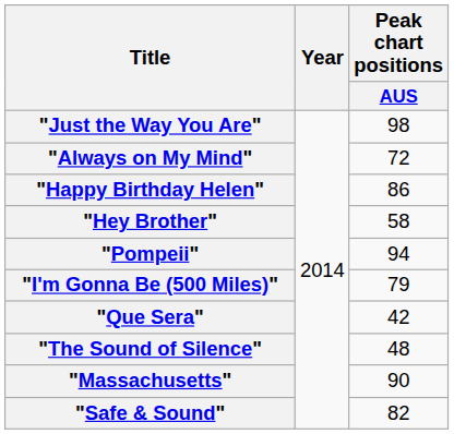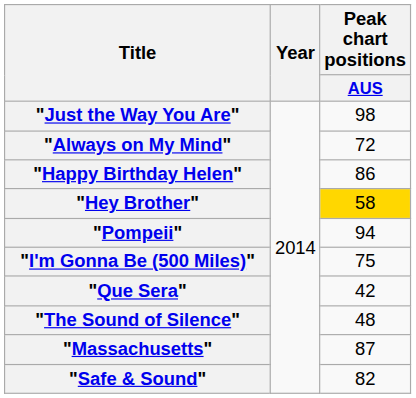 <table class="wikitable plainrowheaders" style="text-align:center;" border="1">
 <tr>
 <th scope="col" rowspan="2" style="width:14em;">Title</th>
 <th scope="col" rowspan="2">Year</th>
 <th scope="col" colspan="1">Peak chart positions</th>
 </tr>
 <tr>
 <th scope="col" style="width:3em;font-size:90%;"><a href='#'>AUS</a><br></th>
 </tr>
 <tr>
 <th scope="row">"<a href='#'>Just the Way You Are</a>"</th>
 <td rowspan="10">2014</td>
 <td>98</td>
 </tr>
 <tr>
 <th scope="row">"<a href='#'>Always on My Mind</a>"</th>
 <td>72</td>
 </tr>
 <tr>
 <th scope="row">"<a href='#'>Happy Birthday Helen</a>"</th>
 <td>86</td>
 </tr>
 <tr>
 <th scope="row">"<a href='#'>Hey Brother</a>"</th>
-<td>58</td>
+<td style="background: gold;">58</td>
 </tr>
 <tr>
 <th scope="row">"<a href='#'>Pompeii</a>"</th>
 <td>94</td>
 </tr>
 <tr>
 <th scope="row">"<a href='#'>I'm Gonna Be (500 Miles)</a>"</th>
-<td>79</td>
+<td>75</td>
 </tr>
 <tr>
 <th scope="row">"<a href='#'>Que Sera</a>"</th>
 <td>42</td>
 </tr>
 <tr>
 <th scope="row">"<a href='#'>The Sound of Silence</a>"</th>
 <td>48</td>
 </tr>
 <tr>
 <th scope="row">"<a href='#'>Massachusetts</a>"</th>
-<td>90</td>
+<td>87</td>
 </tr>
 <tr>
 <th scope="row">"<a href='#'>Safe & Sound</a>"</th>
 <td>82</td>
 </tr>
 </table>
